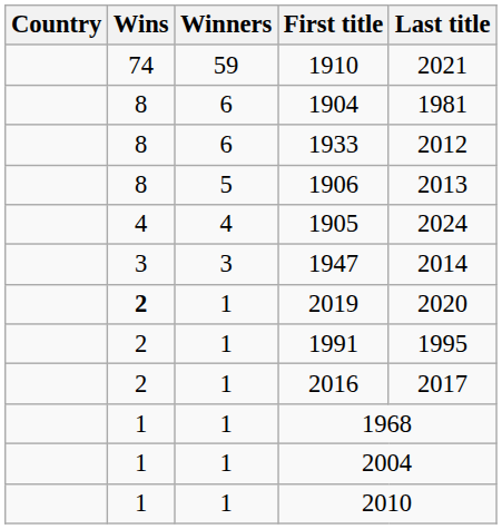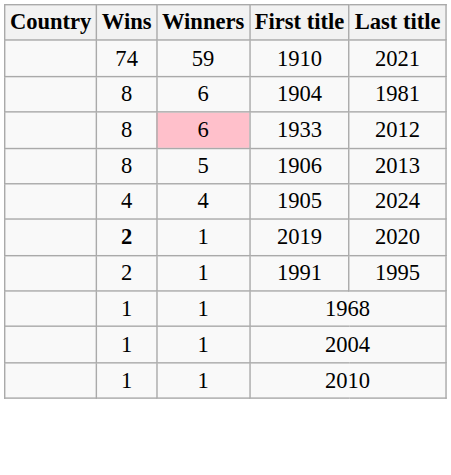 <table class="wikitable" style="text-align:center">
 <tr>
 <th>Country</th>
 <th>Wins</th>
 <th>Winners</th>
 <th>First title</th>
 <th>Last title</th>
 </tr>
 <tr>
 <td align=left></td>
 <td>74</td>
 <td>59</td>
 <td>1910</td>
 <td>2021</td>
 </tr>
 <tr>
 <td align=left></td>
 <td>8</td>
 <td>6</td>
 <td>1904</td>
 <td>1981</td>
 </tr>
 <tr>
 <td align=left></td>
 <td>8</td>
-<td>6</td>
+<td style="background: pink;">6</td>
 <td>1933</td>
 <td>2012</td>
 </tr>
 <tr>
 <td align=left></td>
 <td>8</td>
 <td>5</td>
 <td>1906</td>
 <td>2013</td>
 </tr>
 <tr>
 <td align=left></td>
 <td>4</td>
 <td>4</td>
 <td>1905</td>
 <td>2024</td>
 </tr>
 <tr>
 <td align=left></td>
-<td>3</td>
-<td>3</td>
-<td>1947</td>
-<td>2014</td>
-</tr>
-<tr>
-<td align=left></td>
 <td><strong>2</strong></td>
 <td>1</td>
 <td>2019</td>
 <td>2020</td>
 </tr>
 <tr>
 <td align=left></td>
 <td>2</td>
 <td>1</td>
 <td>1991</td>
 <td>1995</td>
-</tr>
-<tr>
-<td align=left></td>
-<td>2</td>
-<td>1</td>
-<td>2016</td>
-<td>2017</td>
 </tr>
 <tr>
 <td align=left></td>
 <td>1</td>
 <td>1</td>
 <td colspan=2>1968</td>
 </tr>
 <tr>
 <td align=left></td>
 <td>1</td>
 <td>1</td>
 <td colspan=2>2004</td>
 </tr>
 <tr>
 <td align=left></td>
 <td>1</td>
 <td>1</td>
 <td colspan=2>2010</td>
 </tr>
 </table>
